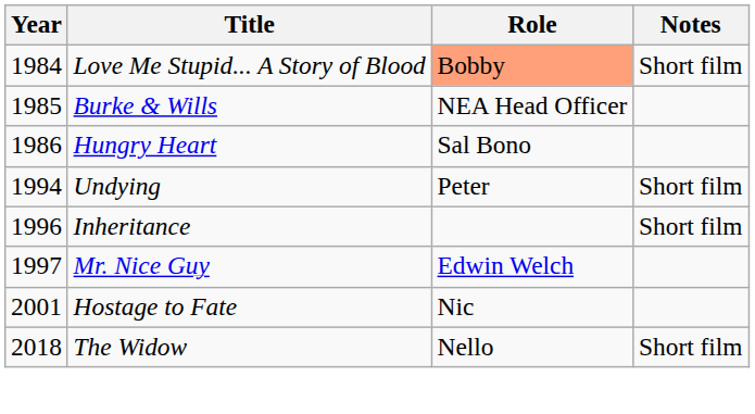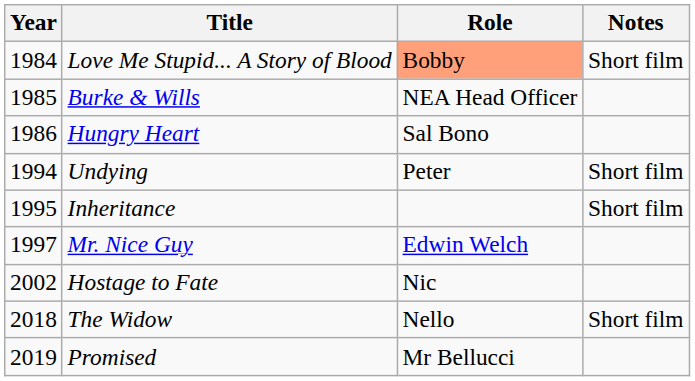 <table class=wikitable>
 <tr>
 <th>Year</th>
 <th>Title</th>
 <th>Role</th>
 <th>Notes</th>
 </tr>
 <tr>
 <td>1984</td>
 <td><em>Love Me Stupid... A Story of Blood</em></td>
 <td style="background: lightsalmon;">Bobby</td>
 <td>Short film</td>
 </tr>
 <tr>
 <td>1985</td>
 <td><em><a href='#'>Burke & Wills</a></em></td>
 <td>NEA Head Officer</td>
 <td></td>
 </tr>
 <tr>
 <td>1986</td>
 <td><em><a href='#'>Hungry Heart</a></em></td>
 <td>Sal Bono</td>
 <td></td>
 </tr>
 <tr>
 <td>1994</td>
 <td><em>Undying</em></td>
 <td>Peter</td>
 <td>Short film</td>
 </tr>
 <tr>
-<td>1996</td>
+<td>1995</td>
 <td><em>Inheritance</em></td>
 <td></td>
 <td>Short film</td>
 </tr>
 <tr>
 <td>1997</td>
 <td><em><a href='#'>Mr. Nice Guy</a></em></td>
 <td><a href='#'>Edwin Welch</a></td>
 <td></td>
 </tr>
 <tr>
-<td>2001</td>
+<td>2002</td>
 <td><em>Hostage to Fate</em></td>
 <td>Nic</td>
 <td></td>
 </tr>
 <tr>
 <td>2018</td>
 <td><em>The Widow</em></td>
 <td>Nello</td>
 <td>Short film</td>
 </tr>
+<tr>
+<td>2019</td>
+<td><em>Promised</em></td>
+<td>Mr Bellucci</td>
+<td></td>
+</tr>
 </table>
